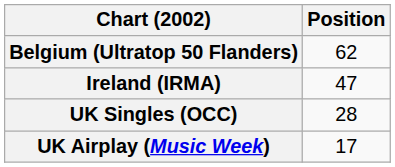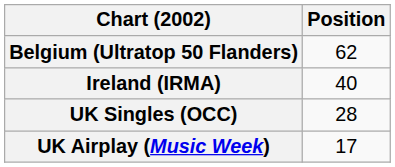 <table class="wikitable sortable plainrowheaders" style="text-align:center">
 <tr>
 <th scope="col">Chart (2002)</th>
 <th scope="col">Position</th>
 </tr>
 <tr>
 <th scope="row">Belgium (Ultratop 50 Flanders)</th>
 <td>62</td>
 </tr>
 <tr>
 <th scope="row">Ireland (IRMA)</th>
-<td>47</td>
+<td>40</td>
 </tr>
 <tr>
 <th scope="row">UK Singles (OCC)</th>
 <td>28</td>
 </tr>
 <tr>
 <th scope="row">UK Airplay (<em><a href='#'>Music Week</a></em>)</th>
 <td>17</td>
 </tr>
 </table>
